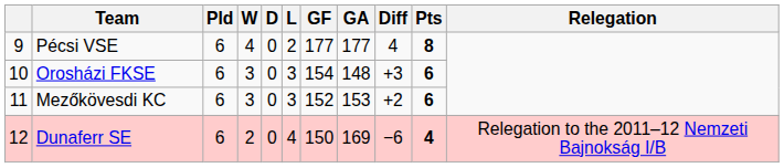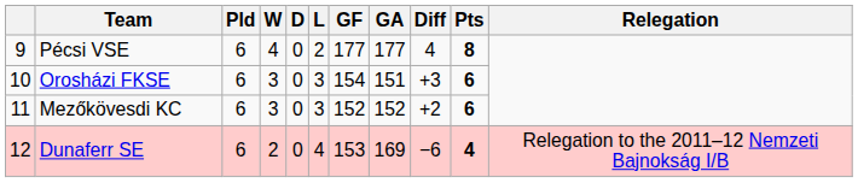 <table class="wikitable sortable" style="text-align:center">
 <tr>
 <th></th>
 <th width="150">Team</th>
 <th>Pld</th>
 <th>W</th>
 <th>D</th>
 <th>L</th>
 <th>GF</th>
 <th>GA</th>
 <th>Diff</th>
 <th>Pts</th>
 <th width="300">Relegation</th>
 </tr>
 <tr>
 <td>9</td>
 <td align=left>Pécsi VSE</td>
 <td>6</td>
 <td>4</td>
 <td>0</td>
 <td>2</td>
 <td>177</td>
 <td>177</td>
 <td>4</td>
 <td><strong>8</strong></td>
 </tr>
 <tr>
 <td>10</td>
 <td align=left><a href='#'>Orosházi FKSE</a></td>
 <td>6</td>
 <td>3</td>
 <td>0</td>
 <td>3</td>
 <td>154</td>
-<td>148</td>
+<td>151</td>
 <td>+3</td>
 <td><strong>6</strong></td>
 </tr>
 <tr>
 <td>11</td>
 <td align=left>Mezőkövesdi KC</td>
 <td>6</td>
 <td>3</td>
 <td>0</td>
 <td>3</td>
 <td>152</td>
-<td>153</td>
+<td>152</td>
 <td>+2</td>
 <td><strong>6</strong></td>
 </tr>
 <tr style="background: #FFCCCC;">
 <td>12</td>
 <td align=left><a href='#'>Dunaferr SE</a></td>
 <td>6</td>
 <td>2</td>
 <td>0</td>
 <td>4</td>
-<td>150</td>
+<td>153</td>
 <td>169</td>
 <td>−6</td>
 <td><strong>4</strong></td>
 <td>Relegation to the 2011–12 <a href='#'>Nemzeti Bajnokság I/B</a></td>
 </tr>
 </table>
